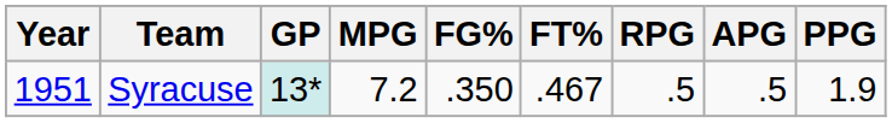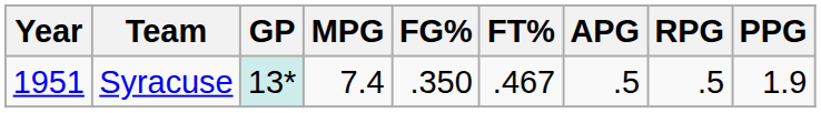 <table class="wikitable sortable" style="font-size:95%; text-align:right;">
 <tr>
 <th>Year</th>
 <th>Team</th>
 <th>GP</th>
 <th>MPG</th>
 <th>FG%</th>
 <th>FT%</th>
+<th>APG</th>
 <th>RPG</th>
-<th>APG</th>
 <th>PPG</th>
 </tr>
 <tr>
 <td style="text-align:left;"><a href='#'>1951</a></td>
 <td style="text-align:left;"><a href='#'>Syracuse</a></td>
 <td style="background:#cfecec;">13*</td>
-<td>7.2</td>
+<td>7.4</td>
 <td>.350</td>
 <td>.467</td>
 <td>.5</td>
 <td>.5</td>
 <td>1.9</td>
 </tr>
 </table>
